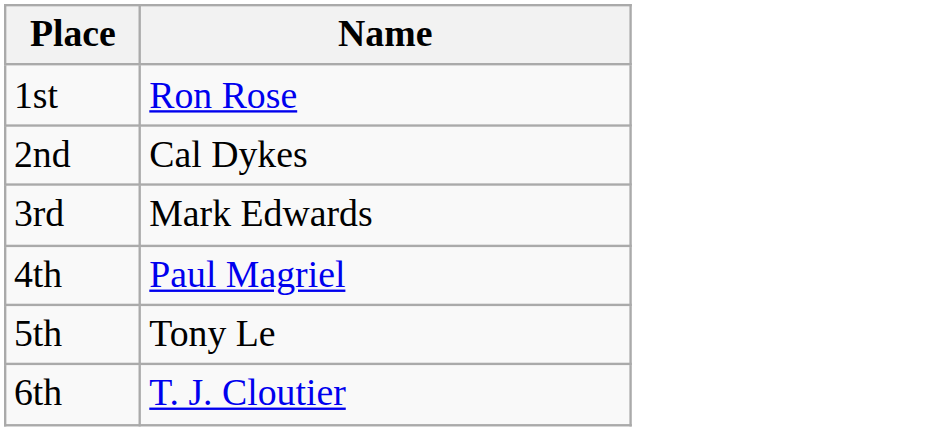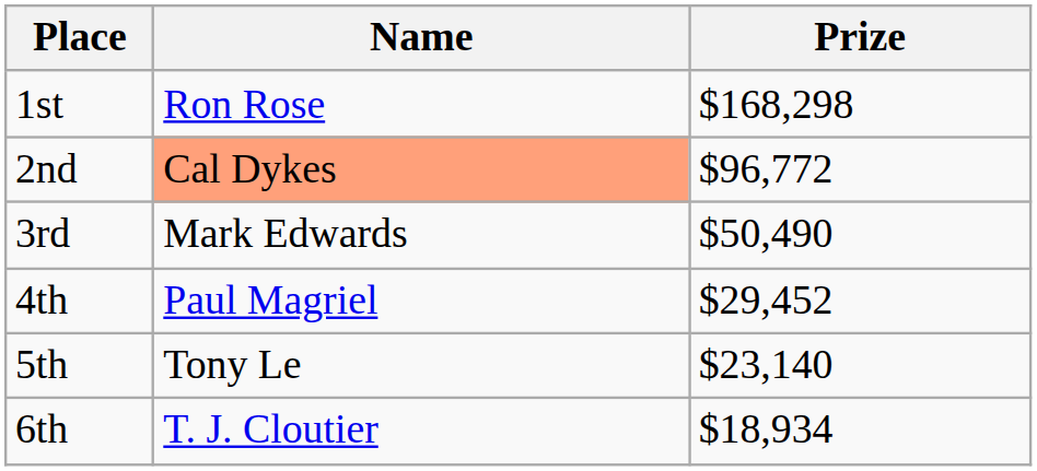 <table class="wikitable">
 <tr>
 <th width="50">Place</th>
 <th width="200">Name</th>
+<th width="125">Prize</th>
 </tr>
 <tr>
 <td>1st</td>
 <td><a href='#'>Ron Rose</a></td>
+<td>$168,298</td>
 </tr>
 <tr>
 <td>2nd</td>
-<td>Cal Dykes</td>
+<td style="background: lightsalmon;">Cal Dykes</td>
+<td>$96,772</td>
 </tr>
 <tr>
 <td>3rd</td>
 <td>Mark Edwards</td>
+<td>$50,490</td>
 </tr>
 <tr>
 <td>4th</td>
 <td><a href='#'>Paul Magriel</a></td>
+<td>$29,452</td>
 </tr>
 <tr>
 <td>5th</td>
 <td>Tony Le</td>
+<td>$23,140</td>
 </tr>
 <tr>
 <td>6th</td>
 <td><a href='#'>T. J. Cloutier</a></td>
+<td>$18,934</td>
 </tr>
 </table>
